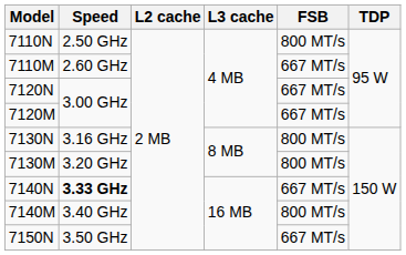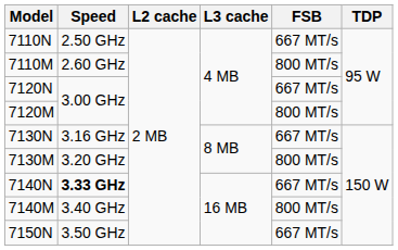 <table class="wikitable sortable">
 <tr>
 <th scope="col">Model</th>
 <th scope="col">Speed</th>
 <th scope="col">L2 cache</th>
 <th scope="col">L3 cache</th>
 <th scope="col">FSB</th>
 <th scope="col">TDP</th>
 </tr>
 <tr>
 <td>7110N</td>
 <td>2.50 GHz</td>
 <td rowspan="9">2 MB</td>
 <td rowspan="4">4 MB</td>
-<td>800 MT/s</td>
+<td>667 MT/s</td>
 <td rowspan="4">95 W</td>
 </tr>
 <tr>
 <td>7110M</td>
 <td>2.60 GHz</td>
-<td>667 MT/s</td>
+<td>800 MT/s</td>
 </tr>
 <tr>
 <td>7120N</td>
 <td rowspan="2">3.00 GHz</td>
 <td>667 MT/s</td>
 </tr>
 <tr>
 <td>7120M</td>
-<td>667 MT/s</td>
+<td>800 MT/s</td>
 </tr>
 <tr>
 <td>7130N</td>
 <td>3.16 GHz</td>
 <td rowspan="2">8 MB</td>
-<td>800 MT/s</td>
+<td>667 MT/s</td>
 <td rowspan="5">150 W</td>
 </tr>
 <tr>
 <td>7130M</td>
 <td>3.20 GHz</td>
 <td>800 MT/s</td>
 </tr>
 <tr>
 <td>7140N</td>
 <td><strong>3.33 GHz</strong></td>
 <td rowspan="3">16 MB</td>
 <td>667 MT/s</td>
 </tr>
 <tr>
 <td>7140M</td>
 <td>3.40 GHz</td>
 <td>800 MT/s</td>
 </tr>
 <tr>
 <td>7150N</td>
 <td>3.50 GHz</td>
 <td>667 MT/s</td>
 </tr>
 </table>
